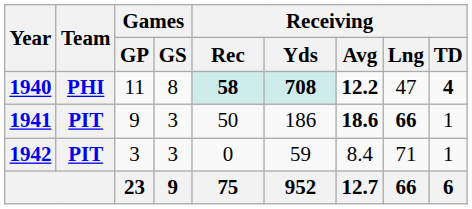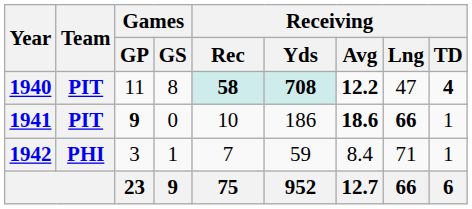 <table class="wikitable" style="text-align:center">
 <tr>
 <th rowspan="2">Year</th>
 <th rowspan="2">Team</th>
 <th colspan="2">Games</th>
 <th colspan="5">Receiving</th>
 </tr>
 <tr>
 <th>GP</th>
 <th>GS</th>
 <th>Rec</th>
 <th>Yds</th>
 <th>Avg</th>
 <th>Lng</th>
 <th>TD</th>
 </tr>
 <tr>
 <th><a href='#'>1940</a></th>
-<th><a href='#'>PHI</a></th>
+<th><a href='#'>PIT</a></th>
 <td>11</td>
 <td>8</td>
 <td style="background:#cfecec; width:3em;"><strong>58</strong></td>
 <td style="background:#cfecec; width:3em;"><strong>708</strong></td>
 <td><strong>12.2</strong></td>
 <td>47</td>
 <td><strong>4</strong></td>
 </tr>
 <tr>
 <th><a href='#'>1941</a></th>
 <th><a href='#'>PIT</a></th>
-<td>9</td>
-<td>3</td>
-<td>50</td>
+<td><strong>9</strong></td>
+<td>0</td>
+<td>10</td>
 <td>186</td>
 <td><strong>18.6</strong></td>
 <td><strong>66</strong></td>
 <td>1</td>
 </tr>
 <tr>
 <th><a href='#'>1942</a></th>
-<th><a href='#'>PIT</a></th>
+<th><a href='#'>PHI</a></th>
 <td>3</td>
-<td>3</td>
-<td>0</td>
+<td>1</td>
+<td>7</td>
 <td>59</td>
 <td>8.4</td>
 <td>71</td>
 <td>1</td>
 </tr>
 <tr>
 <th colspan="2"></th>
 <th>23</th>
 <th>9</th>
 <th>75</th>
 <th>952</th>
 <th>12.7</th>
 <th>66</th>
 <th>6</th>
 </tr>
 </table>
